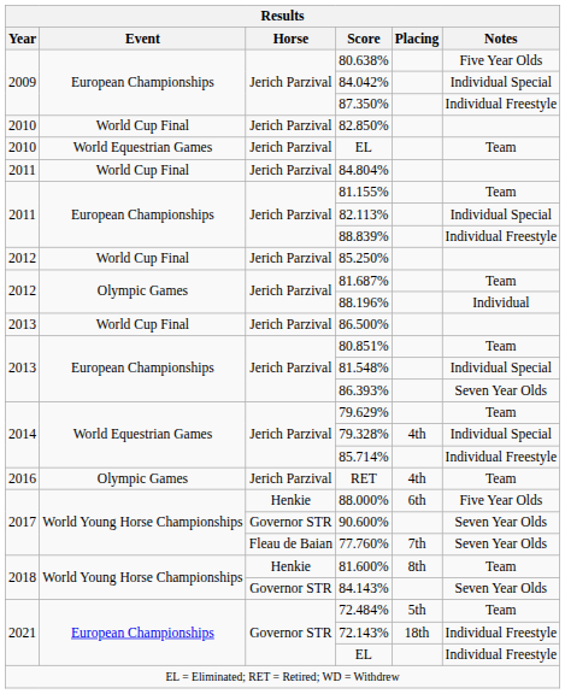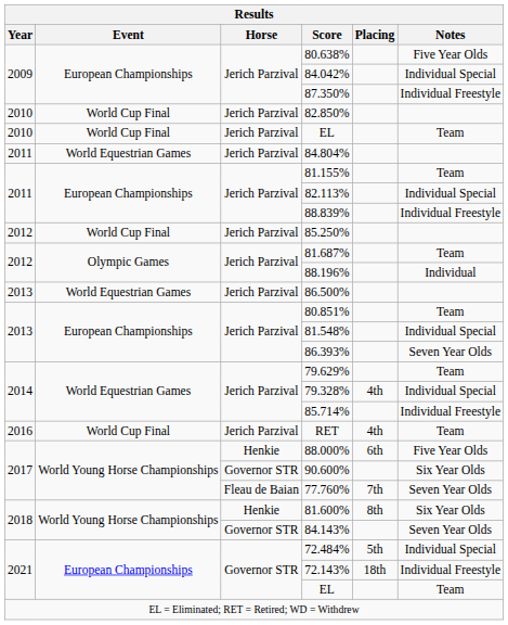 <table class="wikitable" style="text-align:center">
 <tr>
 <th colspan="12" align="center"><strong>Results</strong></th>
 </tr>
 <tr>
 <th>Year</th>
 <th>Event</th>
 <th>Horse</th>
 <th>Score</th>
 <th>Placing</th>
 <th>Notes</th>
 </tr>
 <tr>
 <td rowspan="3">2009</td>
 <td rowspan="3">European Championships</td>
 <td rowspan="3">Jerich Parzival</td>
 <td>80.638%</td>
 <td></td>
 <td>Five Year Olds</td>
 </tr>
 <tr>
 <td>84.042%</td>
 <td></td>
 <td>Individual Special</td>
 </tr>
 <tr>
 <td>87.350%</td>
 <td></td>
 <td>Individual Freestyle</td>
 </tr>
 <tr>
 <td>2010</td>
 <td>World Cup Final</td>
 <td>Jerich Parzival</td>
 <td>82.850%</td>
 <td></td>
 <td></td>
 </tr>
 <tr>
 <td>2010</td>
-<td>World Equestrian Games</td>
+<td>World Cup Final</td>
 <td>Jerich Parzival</td>
 <td>EL</td>
 <td></td>
 <td>Team</td>
 </tr>
 <tr>
 <td>2011</td>
-<td>World Cup Final</td>
+<td>World Equestrian Games</td>
 <td>Jerich Parzival</td>
 <td>84.804%</td>
 <td></td>
 <td></td>
 </tr>
 <tr>
 <td rowspan="3">2011</td>
 <td rowspan="3">European Championships</td>
 <td rowspan="3">Jerich Parzival</td>
 <td>81.155%</td>
 <td></td>
 <td>Team</td>
 </tr>
 <tr>
 <td>82.113%</td>
 <td></td>
 <td>Individual Special</td>
 </tr>
 <tr>
 <td>88.839%</td>
 <td></td>
 <td>Individual Freestyle</td>
 </tr>
 <tr>
 <td>2012</td>
 <td>World Cup Final</td>
 <td>Jerich Parzival</td>
 <td>85.250%</td>
 <td></td>
 <td></td>
 </tr>
 <tr>
 <td rowspan="2">2012</td>
 <td rowspan="2">Olympic Games</td>
 <td rowspan="2">Jerich Parzival</td>
 <td>81.687%</td>
 <td></td>
 <td>Team</td>
 </tr>
 <tr>
 <td>88.196%</td>
 <td></td>
 <td>Individual</td>
 </tr>
 <tr>
 <td>2013</td>
-<td>World Cup Final</td>
+<td>World Equestrian Games</td>
 <td>Jerich Parzival</td>
 <td>86.500%</td>
 <td></td>
 <td></td>
 </tr>
 <tr>
 <td rowspan="3">2013</td>
 <td rowspan="3">European Championships</td>
 <td rowspan="3">Jerich Parzival</td>
 <td>80.851%</td>
 <td></td>
 <td>Team</td>
 </tr>
 <tr>
 <td>81.548%</td>
 <td></td>
 <td>Individual Special</td>
 </tr>
 <tr>
 <td>86.393%</td>
 <td></td>
 <td>Seven Year Olds</td>
 </tr>
 <tr>
 <td rowspan="3">2014</td>
 <td rowspan="3">World Equestrian Games</td>
 <td rowspan="3">Jerich Parzival</td>
 <td>79.629%</td>
 <td></td>
 <td>Team</td>
 </tr>
 <tr>
 <td>79.328%</td>
 <td>4th</td>
 <td>Individual Special</td>
 </tr>
 <tr>
 <td>85.714%</td>
 <td></td>
 <td>Individual Freestyle</td>
 </tr>
 <tr>
 <td>2016</td>
-<td>Olympic Games</td>
+<td>World Cup Final</td>
 <td>Jerich Parzival</td>
 <td>RET</td>
 <td>4th</td>
 <td>Team</td>
 </tr>
 <tr>
 <td rowspan="3">2017</td>
 <td rowspan="3">World Young Horse Championships</td>
 <td>Henkie</td>
 <td>88.000%</td>
 <td>6th</td>
 <td>Five Year Olds</td>
 </tr>
 <tr>
 <td>Governor STR</td>
 <td>90.600%</td>
 <td></td>
-<td>Seven Year Olds</td>
+<td>Six Year Olds</td>
 </tr>
 <tr>
 <td>Fleau de Baian</td>
 <td>77.760%</td>
 <td>7th</td>
 <td>Seven Year Olds</td>
 </tr>
 <tr>
 <td rowspan="2">2018</td>
 <td rowspan="2">World Young Horse Championships</td>
 <td>Henkie</td>
 <td>81.600%</td>
 <td>8th</td>
-<td>Team</td>
+<td>Six Year Olds</td>
 </tr>
 <tr>
 <td>Governor STR</td>
 <td>84.143%</td>
 <td></td>
 <td>Seven Year Olds</td>
 </tr>
 <tr>
 <td rowspan="3">2021</td>
 <td rowspan="3"><a href='#'>European Championships</a></td>
 <td rowspan="3">Governor STR</td>
 <td>72.484%</td>
 <td>5th</td>
-<td>Team</td>
+<td>Individual Special</td>
 </tr>
 <tr>
 <td>72.143%</td>
 <td>18th</td>
 <td>Individual Freestyle</td>
 </tr>
 <tr>
 <td>EL</td>
 <td></td>
-<td>Individual Freestyle</td>
+<td>Team</td>
 </tr>
 <tr>
 <td colspan="12" align="center"><small> EL = Eliminated; RET = Retired; WD = Withdrew </small></td>
 </tr>
 </table>
